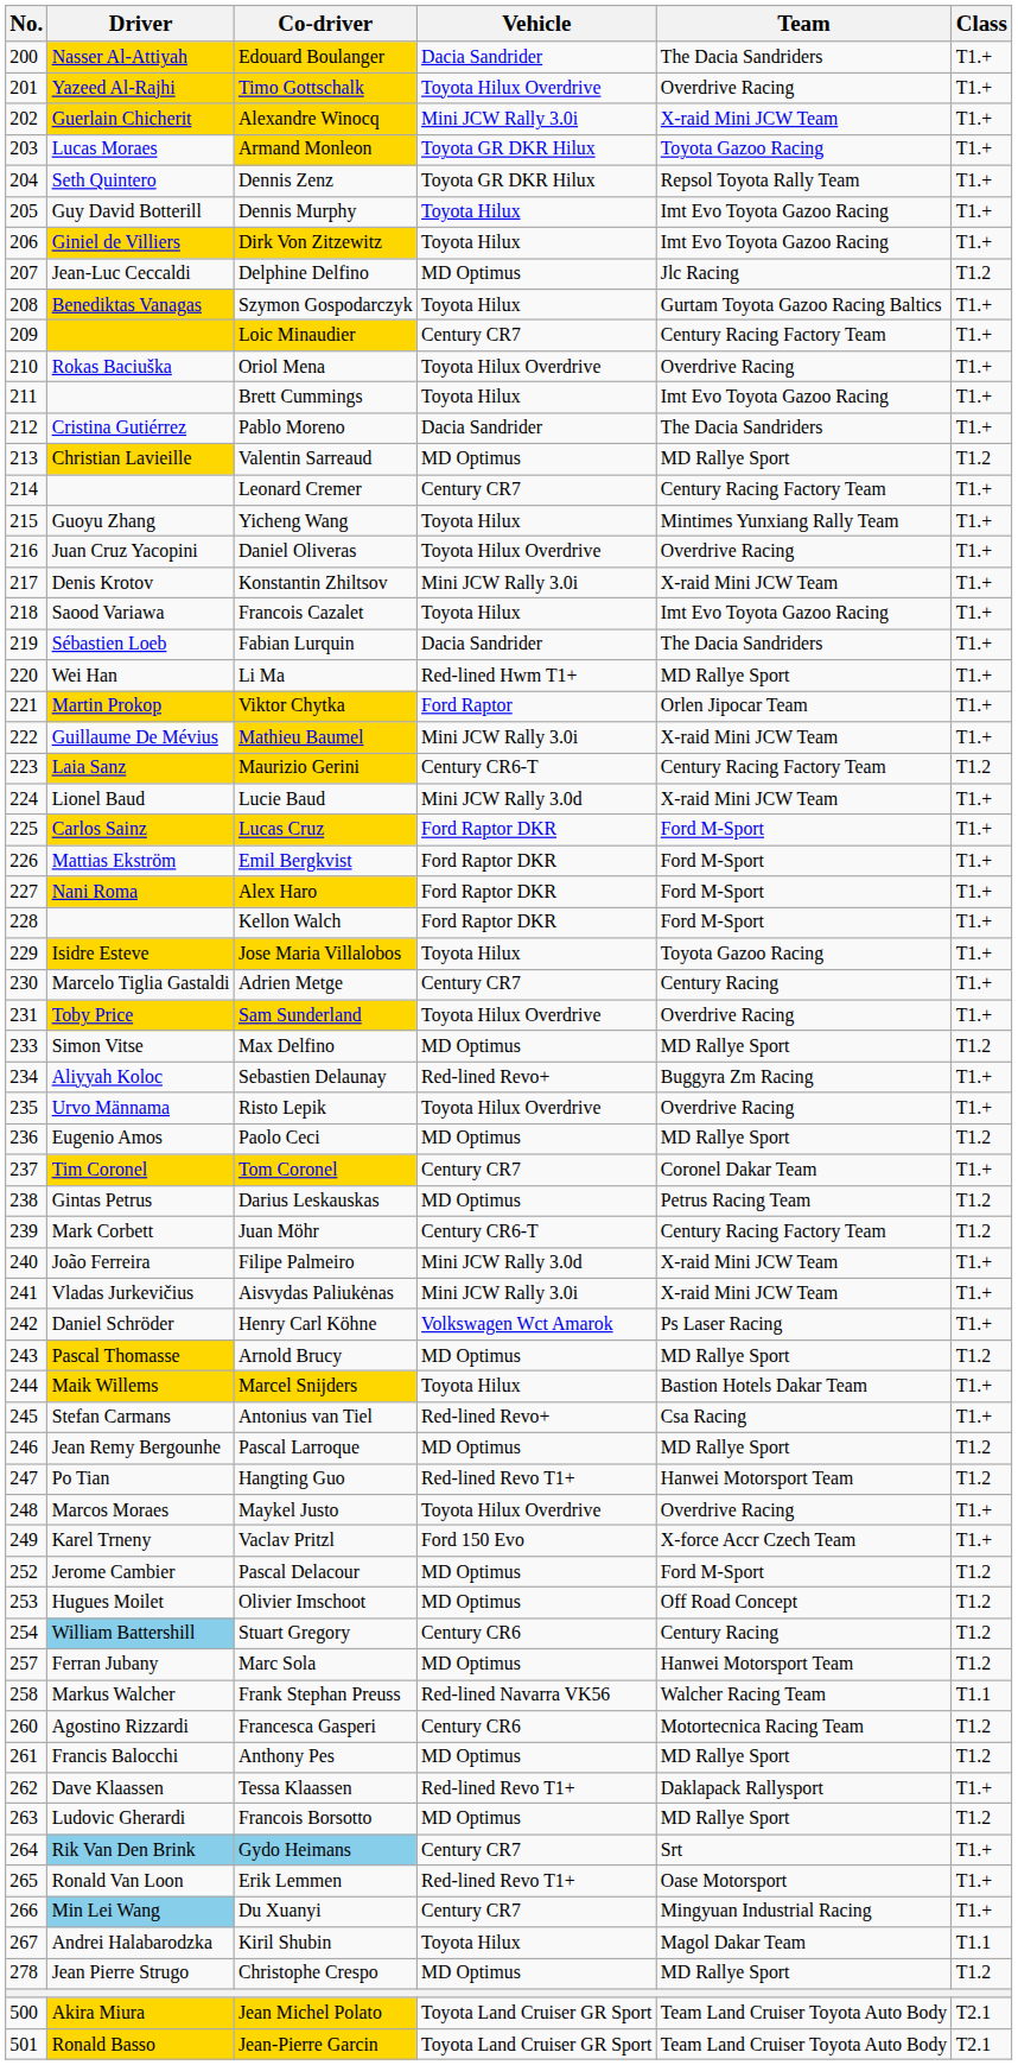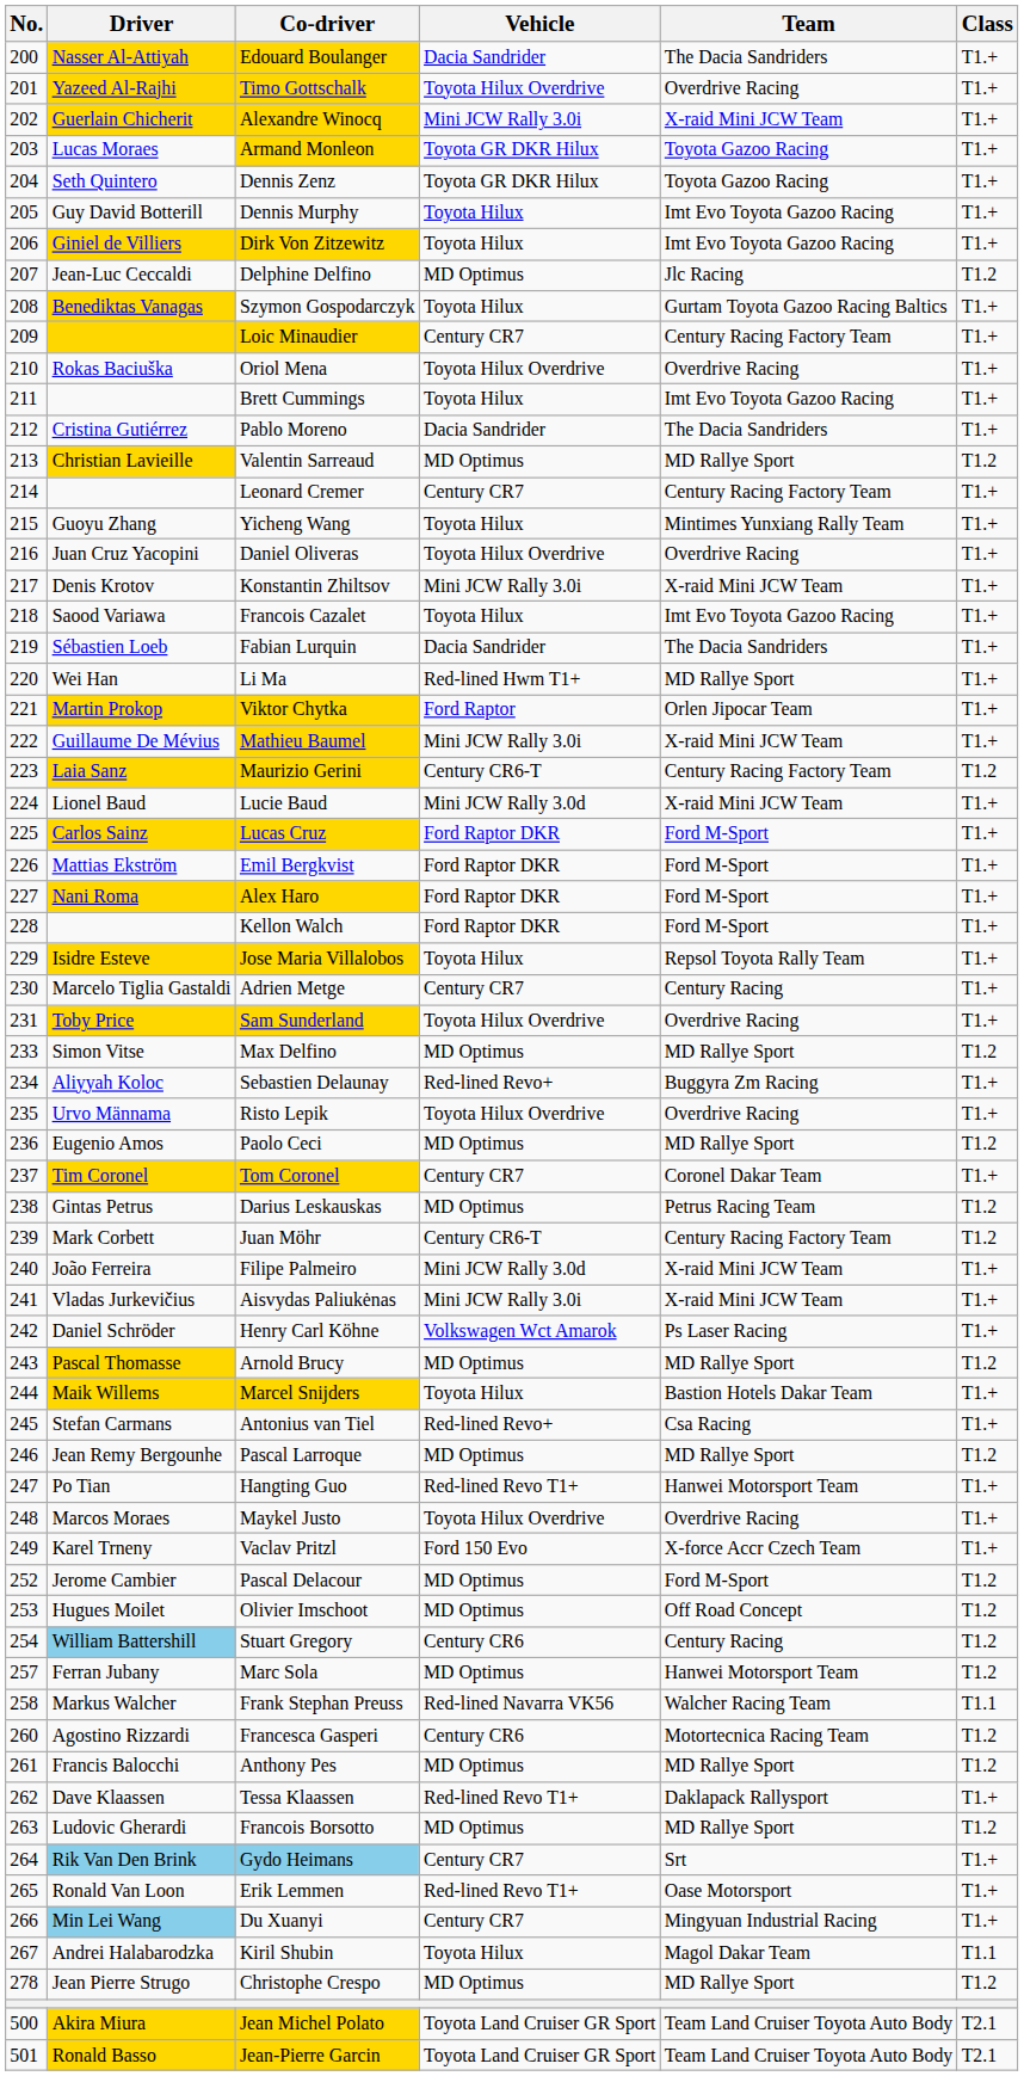 <table class="wikitable sortable" style="font-size:85%;">
 <tr>
 <th><big>No.</big></th>
 <th><big>Driver</big></th>
 <th><big>Co-driver</big></th>
 <th><big>Vehicle</big></th>
 <th><big>Team</big></th>
 <th><big>Class</big></th>
 </tr>
 <tr>
 <td>200</td>
 <td style="background:gold;"> <a href='#'>Nasser Al-Attiyah</a></td>
 <td style="background:gold;"> Edouard Boulanger</td>
 <td><a href='#'>Dacia Sandrider</a></td>
 <td>The Dacia Sandriders</td>
 <td>T1.+</td>
 </tr>
 <tr>
 <td>201</td>
 <td style="background:gold;"> <a href='#'>Yazeed Al-Rajhi</a></td>
 <td style="background:gold;"> <a href='#'>Timo Gottschalk</a></td>
 <td><a href='#'>Toyota Hilux Overdrive</a></td>
 <td>Overdrive Racing</td>
 <td>T1.+</td>
 </tr>
 <tr>
 <td>202</td>
 <td style="background:gold;"> <a href='#'>Guerlain Chicherit</a></td>
 <td style="background:gold;"> Alexandre Winocq</td>
 <td><a href='#'>Mini JCW Rally 3.0i</a></td>
 <td><a href='#'>X-raid Mini JCW Team</a></td>
 <td>T1.+</td>
 </tr>
 <tr>
 <td>203</td>
 <td> <a href='#'>Lucas Moraes</a></td>
 <td style="background:gold;"> Armand Monleon</td>
 <td><a href='#'>Toyota GR DKR Hilux</a></td>
 <td><a href='#'>Toyota Gazoo Racing</a></td>
 <td>T1.+</td>
 </tr>
 <tr>
 <td>204</td>
 <td> <a href='#'>Seth Quintero</a></td>
 <td> Dennis Zenz</td>
 <td>Toyota GR DKR Hilux</td>
-<td>Repsol Toyota Rally Team</td>
+<td>Toyota Gazoo Racing</td>
 <td>T1.+</td>
 </tr>
 <tr>
 <td>205</td>
 <td> Guy David Botterill</td>
 <td> Dennis Murphy</td>
 <td><a href='#'>Toyota Hilux</a></td>
 <td>Imt Evo Toyota Gazoo Racing</td>
 <td>T1.+</td>
 </tr>
 <tr>
 <td>206</td>
 <td style="background:gold;"> <a href='#'>Giniel de Villiers</a></td>
 <td style="background:gold;"> Dirk Von Zitzewitz</td>
 <td>Toyota Hilux</td>
 <td>Imt Evo Toyota Gazoo Racing</td>
 <td>T1.+</td>
 </tr>
 <tr>
 <td>207</td>
 <td> Jean-Luc Ceccaldi</td>
 <td> Delphine Delfino</td>
 <td>MD Optimus</td>
 <td>Jlc Racing</td>
 <td>T1.2</td>
 </tr>
 <tr>
 <td>208</td>
 <td style="background:gold;"> <a href='#'>Benediktas Vanagas</a></td>
 <td> Szymon Gospodarczyk</td>
 <td>Toyota Hilux</td>
 <td>Gurtam Toyota Gazoo Racing Baltics</td>
 <td>T1.+</td>
 </tr>
 <tr>
 <td>209</td>
 <td style="background:gold;"> </td>
 <td style="background:gold;"> Loic Minaudier</td>
 <td>Century CR7</td>
 <td>Century Racing Factory Team</td>
 <td>T1.+</td>
 </tr>
 <tr>
 <td>210</td>
 <td> <a href='#'>Rokas Baciuška</a></td>
 <td> Oriol Mena</td>
 <td>Toyota Hilux Overdrive</td>
 <td>Overdrive Racing</td>
 <td>T1.+</td>
 </tr>
 <tr>
 <td>211</td>
 <td> </td>
 <td> Brett Cummings</td>
 <td>Toyota Hilux</td>
 <td>Imt Evo Toyota Gazoo Racing</td>
 <td>T1.+</td>
 </tr>
 <tr>
 <td>212</td>
 <td> <a href='#'>Cristina Gutiérrez</a></td>
 <td> Pablo Moreno</td>
 <td>Dacia Sandrider</td>
 <td>The Dacia Sandriders</td>
 <td>T1.+</td>
 </tr>
 <tr>
 <td>213</td>
 <td style="background:gold;"> Christian Lavieille</td>
 <td> Valentin Sarreaud</td>
 <td>MD Optimus</td>
 <td>MD Rallye Sport</td>
 <td>T1.2</td>
 </tr>
 <tr>
 <td>214</td>
 <td> </td>
 <td> Leonard Cremer</td>
 <td>Century CR7</td>
 <td>Century Racing Factory Team</td>
 <td>T1.+</td>
 </tr>
 <tr>
 <td>215</td>
 <td> Guoyu Zhang</td>
 <td> Yicheng Wang</td>
 <td>Toyota Hilux</td>
 <td>Mintimes Yunxiang Rally Team</td>
 <td>T1.+</td>
 </tr>
 <tr>
 <td>216</td>
 <td> Juan Cruz Yacopini</td>
 <td> Daniel Oliveras</td>
 <td>Toyota Hilux Overdrive</td>
 <td>Overdrive Racing</td>
 <td>T1.+</td>
 </tr>
 <tr>
 <td>217</td>
 <td> Denis Krotov</td>
 <td> Konstantin Zhiltsov</td>
 <td>Mini JCW Rally 3.0i</td>
 <td>X-raid Mini JCW Team</td>
 <td>T1.+</td>
 </tr>
 <tr>
 <td>218</td>
 <td> Saood Variawa</td>
 <td> Francois Cazalet</td>
 <td>Toyota Hilux</td>
 <td>Imt Evo Toyota Gazoo Racing</td>
 <td>T1.+</td>
 </tr>
 <tr>
 <td>219</td>
 <td> <a href='#'>Sébastien Loeb</a></td>
 <td> Fabian Lurquin</td>
 <td>Dacia Sandrider</td>
 <td>The Dacia Sandriders</td>
 <td>T1.+</td>
 </tr>
 <tr>
 <td>220</td>
 <td> Wei Han</td>
 <td> Li Ma</td>
 <td>Red-lined Hwm T1+</td>
 <td>MD Rallye Sport</td>
 <td>T1.+</td>
 </tr>
 <tr>
 <td>221</td>
 <td style="background:gold;"> <a href='#'>Martin Prokop</a></td>
 <td style="background:gold;"> Viktor Chytka</td>
 <td><a href='#'>Ford Raptor</a></td>
 <td>Orlen Jipocar Team</td>
 <td>T1.+</td>
 </tr>
 <tr>
 <td>222</td>
 <td> <a href='#'>Guillaume De Mévius</a></td>
 <td style="background:gold;"> <a href='#'>Mathieu Baumel</a></td>
 <td>Mini JCW Rally 3.0i</td>
 <td>X-raid Mini JCW Team</td>
 <td>T1.+</td>
 </tr>
 <tr>
 <td>223</td>
 <td style="background:gold;"> <a href='#'>Laia Sanz</a></td>
 <td style="background:gold;"> Maurizio Gerini</td>
 <td>Century CR6-T</td>
 <td>Century Racing Factory Team</td>
 <td>T1.2</td>
 </tr>
 <tr>
 <td>224</td>
 <td> Lionel Baud</td>
 <td> Lucie Baud</td>
 <td>Mini JCW Rally 3.0d</td>
 <td>X-raid Mini JCW Team</td>
 <td>T1.+</td>
 </tr>
 <tr>
 <td>225</td>
 <td style="background:gold;"> <a href='#'>Carlos Sainz</a></td>
 <td style="background:gold;"> <a href='#'>Lucas Cruz</a></td>
 <td><a href='#'>Ford Raptor DKR</a></td>
 <td><a href='#'>Ford M-Sport</a></td>
 <td>T1.+</td>
 </tr>
 <tr>
 <td>226</td>
 <td> <a href='#'>Mattias Ekström</a></td>
 <td> <a href='#'>Emil Bergkvist</a></td>
 <td>Ford Raptor DKR</td>
 <td>Ford M-Sport</td>
 <td>T1.+</td>
 </tr>
 <tr>
 <td>227</td>
 <td style="background:gold;"> <a href='#'>Nani Roma</a></td>
 <td style="background:gold;"> Alex Haro</td>
 <td>Ford Raptor DKR</td>
 <td>Ford M-Sport</td>
 <td>T1.+</td>
 </tr>
 <tr>
 <td>228</td>
 <td> </td>
 <td> Kellon Walch</td>
 <td>Ford Raptor DKR</td>
 <td>Ford M-Sport</td>
 <td>T1.+</td>
 </tr>
 <tr>
 <td>229</td>
 <td style="background:gold;"> Isidre Esteve</td>
 <td style="background:gold;"> Jose Maria Villalobos</td>
 <td>Toyota Hilux</td>
-<td>Toyota Gazoo Racing</td>
+<td>Repsol Toyota Rally Team</td>
 <td>T1.+</td>
 </tr>
 <tr>
 <td>230</td>
 <td> Marcelo Tiglia Gastaldi</td>
 <td> Adrien Metge</td>
 <td>Century CR7</td>
 <td>Century Racing</td>
 <td>T1.+</td>
 </tr>
 <tr>
 <td>231</td>
 <td style="background:gold;"> <a href='#'>Toby Price</a></td>
 <td style="background:gold;"> <a href='#'>Sam Sunderland</a></td>
 <td>Toyota Hilux Overdrive</td>
 <td>Overdrive Racing</td>
 <td>T1.+</td>
 </tr>
 <tr>
 <td>233</td>
 <td> Simon Vitse</td>
 <td> Max Delfino</td>
 <td>MD Optimus</td>
 <td>MD Rallye Sport</td>
 <td>T1.2</td>
 </tr>
 <tr>
 <td>234</td>
 <td> <a href='#'>Aliyyah Koloc</a></td>
 <td> Sebastien Delaunay</td>
 <td>Red-lined Revo+</td>
 <td>Buggyra Zm Racing</td>
 <td>T1.+</td>
 </tr>
 <tr>
 <td>235</td>
 <td> <a href='#'>Urvo Männama</a></td>
 <td> Risto Lepik</td>
 <td>Toyota Hilux Overdrive</td>
 <td>Overdrive Racing</td>
 <td>T1.+</td>
 </tr>
 <tr>
 <td>236</td>
 <td> Eugenio Amos</td>
 <td> Paolo Ceci</td>
 <td>MD Optimus</td>
 <td>MD Rallye Sport</td>
 <td>T1.2</td>
 </tr>
 <tr>
 <td>237</td>
 <td style="background:gold;"> <a href='#'>Tim Coronel</a></td>
 <td style="background:gold;"> <a href='#'>Tom Coronel</a></td>
 <td>Century CR7</td>
 <td>Coronel Dakar Team</td>
 <td>T1.+</td>
 </tr>
 <tr>
 <td>238</td>
 <td> Gintas Petrus</td>
 <td> Darius Leskauskas</td>
 <td>MD Optimus</td>
 <td>Petrus Racing Team</td>
 <td>T1.2</td>
 </tr>
 <tr>
 <td>239</td>
 <td> Mark Corbett</td>
 <td> Juan Möhr</td>
 <td>Century CR6-T</td>
 <td>Century Racing Factory Team</td>
 <td>T1.2</td>
 </tr>
 <tr>
 <td>240</td>
 <td> João Ferreira</td>
 <td> Filipe Palmeiro</td>
 <td>Mini JCW Rally 3.0d</td>
 <td>X-raid Mini JCW Team</td>
 <td>T1.+</td>
 </tr>
 <tr>
 <td>241</td>
 <td> Vladas Jurkevičius</td>
 <td> Aisvydas Paliukėnas</td>
 <td>Mini JCW Rally 3.0i</td>
 <td>X-raid Mini JCW Team</td>
 <td>T1.+</td>
 </tr>
 <tr>
 <td>242</td>
 <td> Daniel Schröder</td>
 <td> Henry Carl Köhne</td>
 <td><a href='#'>Volkswagen Wct Amarok</a></td>
 <td>Ps Laser Racing</td>
 <td>T1.+</td>
 </tr>
 <tr>
 <td>243</td>
 <td style="background:gold;"> Pascal Thomasse</td>
 <td> Arnold Brucy</td>
 <td>MD Optimus</td>
 <td>MD Rallye Sport</td>
 <td>T1.2</td>
 </tr>
 <tr>
 <td>244</td>
 <td style="background:gold;"> Maik Willems</td>
 <td style="background:gold;"> Marcel Snijders</td>
 <td>Toyota Hilux</td>
 <td>Bastion Hotels Dakar Team</td>
 <td>T1.+</td>
 </tr>
 <tr>
 <td>245</td>
 <td> Stefan Carmans</td>
 <td> Antonius van Tiel</td>
 <td>Red-lined Revo+</td>
 <td>Csa Racing</td>
 <td>T1.+</td>
 </tr>
 <tr>
 <td>246</td>
 <td> Jean Remy Bergounhe</td>
 <td> Pascal Larroque</td>
 <td>MD Optimus</td>
 <td>MD Rallye Sport</td>
 <td>T1.2</td>
 </tr>
 <tr>
 <td>247</td>
 <td> Po Tian</td>
 <td> Hangting Guo</td>
 <td>Red-lined Revo T1+</td>
 <td>Hanwei Motorsport Team</td>
-<td>T1.2</td>
+<td>T1.+</td>
 </tr>
 <tr>
 <td>248</td>
 <td> Marcos Moraes</td>
 <td> Maykel Justo</td>
 <td>Toyota Hilux Overdrive</td>
 <td>Overdrive Racing</td>
 <td>T1.+</td>
 </tr>
 <tr>
 <td>249</td>
 <td> Karel Trneny</td>
 <td> Vaclav Pritzl</td>
 <td>Ford 150 Evo</td>
 <td>X-force Accr Czech Team</td>
 <td>T1.+</td>
 </tr>
 <tr>
 <td>252</td>
 <td> Jerome Cambier</td>
 <td> Pascal Delacour</td>
 <td>MD Optimus</td>
 <td>Ford M-Sport</td>
 <td>T1.2</td>
 </tr>
 <tr>
 <td>253</td>
 <td> Hugues Moilet</td>
 <td> Olivier Imschoot</td>
 <td>MD Optimus</td>
 <td>Off Road Concept</td>
 <td>T1.2</td>
 </tr>
 <tr>
 <td>254</td>
 <td style="background:skyblue;"> William Battershill</td>
 <td> Stuart Gregory</td>
 <td>Century CR6</td>
 <td>Century Racing</td>
 <td>T1.2</td>
 </tr>
 <tr>
 <td>257</td>
 <td> Ferran Jubany</td>
 <td> Marc Sola</td>
 <td>MD Optimus</td>
 <td>Hanwei Motorsport Team</td>
 <td>T1.2</td>
 </tr>
 <tr>
 <td>258</td>
 <td> Markus Walcher</td>
 <td> Frank Stephan Preuss</td>
 <td>Red-lined Navarra VK56</td>
 <td>Walcher Racing Team</td>
 <td>T1.1</td>
 </tr>
 <tr>
 <td>260</td>
 <td> Agostino Rizzardi</td>
 <td> Francesca Gasperi</td>
 <td>Century CR6</td>
 <td>Motortecnica Racing Team</td>
 <td>T1.2</td>
 </tr>
 <tr>
 <td>261</td>
 <td> Francis Balocchi</td>
 <td> Anthony Pes</td>
 <td>MD Optimus</td>
 <td>MD Rallye Sport</td>
 <td>T1.2</td>
 </tr>
 <tr>
 <td>262</td>
 <td> Dave Klaassen</td>
 <td> Tessa Klaassen</td>
 <td>Red-lined Revo T1+</td>
 <td>Daklapack Rallysport</td>
 <td>T1.+</td>
 </tr>
 <tr>
 <td>263</td>
 <td> Ludovic Gherardi</td>
 <td> Francois Borsotto</td>
 <td>MD Optimus</td>
 <td>MD Rallye Sport</td>
 <td>T1.2</td>
 </tr>
 <tr>
 <td>264</td>
 <td style="background:skyblue;"> Rik Van Den Brink</td>
 <td style="background:skyblue;"> Gydo Heimans</td>
 <td>Century CR7</td>
 <td>Srt</td>
 <td>T1.+</td>
 </tr>
 <tr>
 <td>265</td>
 <td> Ronald Van Loon</td>
 <td> Erik Lemmen</td>
 <td>Red-lined Revo T1+</td>
 <td>Oase Motorsport</td>
 <td>T1.+</td>
 </tr>
 <tr>
 <td>266</td>
 <td style="background:skyblue;"> Min Lei Wang</td>
 <td> Du Xuanyi</td>
 <td>Century CR7</td>
 <td>Mingyuan Industrial Racing</td>
 <td>T1.+</td>
 </tr>
 <tr>
 <td>267</td>
 <td> Andrei Halabarodzka</td>
 <td> Kiril Shubin</td>
 <td>Toyota Hilux</td>
 <td>Magol Dakar Team</td>
 <td>T1.1</td>
 </tr>
 <tr>
 <td>278</td>
 <td> Jean Pierre Strugo</td>
 <td> Christophe Crespo</td>
 <td>MD Optimus</td>
 <td>MD Rallye Sport</td>
 <td>T1.2</td>
 </tr>
 <tr>
 <th colspan=6></th>
 </tr>
 <tr>
 <td>500</td>
 <td style="background:gold;"> Akira Miura</td>
 <td style="background:gold;"> Jean Michel Polato</td>
 <td>Toyota Land Cruiser GR Sport</td>
 <td>Team Land Cruiser Toyota Auto Body</td>
 <td>T2.1</td>
 </tr>
 <tr>
 <td>501</td>
 <td style="background:gold;"> Ronald Basso</td>
 <td style="background:gold;"> Jean-Pierre Garcin</td>
 <td>Toyota Land Cruiser GR Sport</td>
 <td>Team Land Cruiser Toyota Auto Body</td>
 <td>T2.1</td>
 </tr>
 </table>
